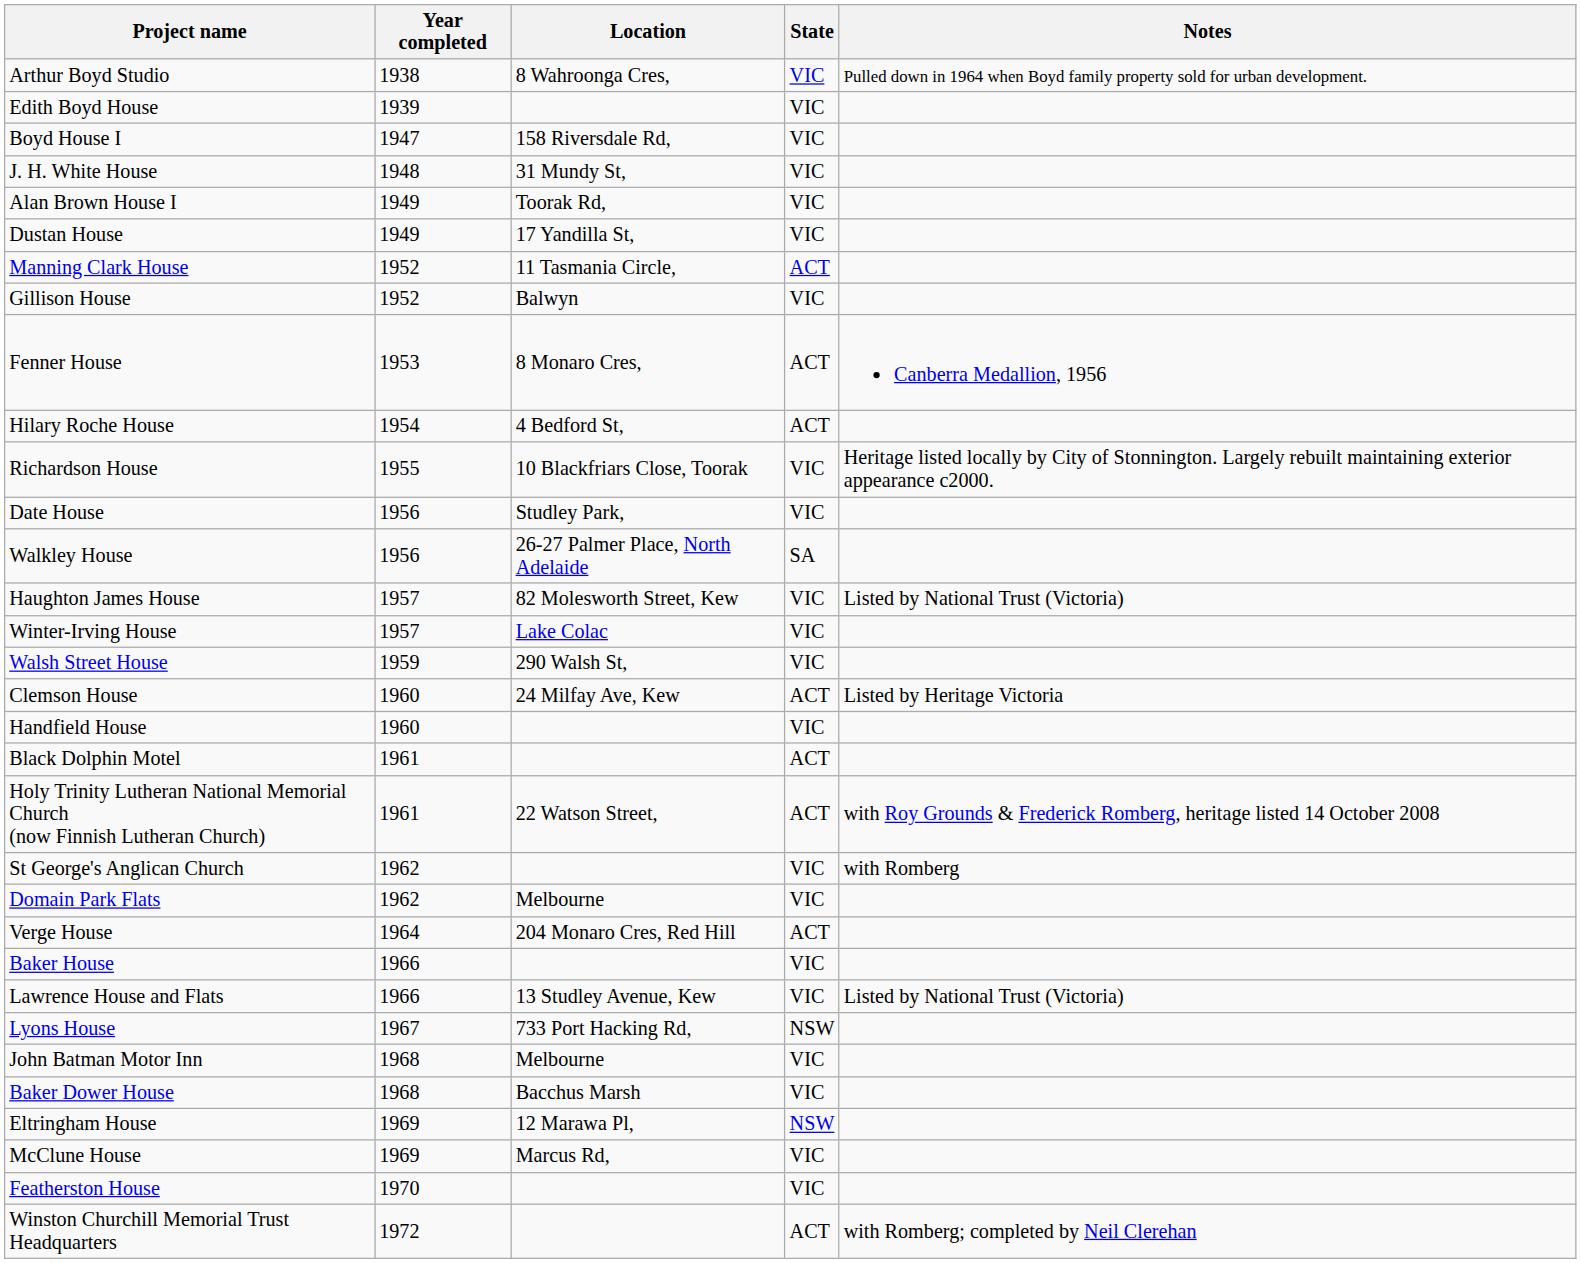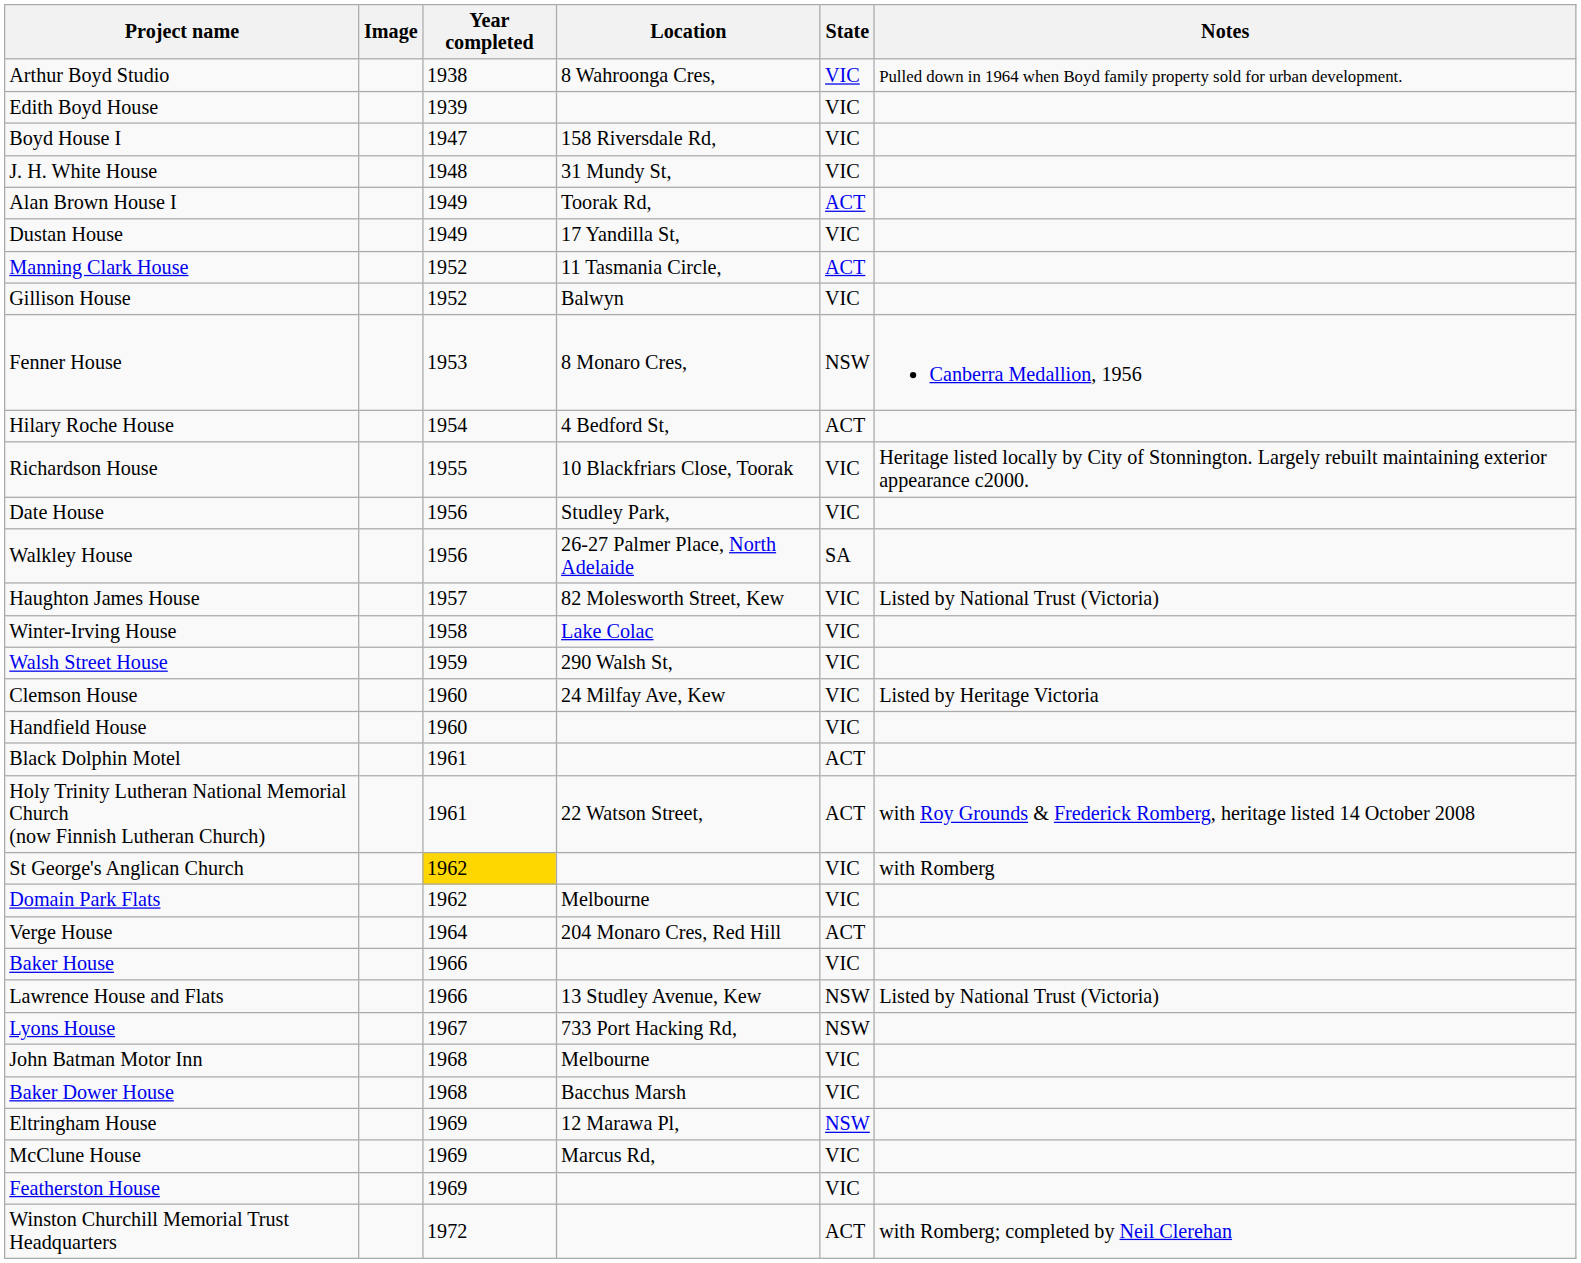 <table class="wikitable sortable">
 <tr>
 <th>Project name</th>
+<th>Image</th>
 <th>Year completed</th>
 <th>Location</th>
 <th>State</th>
 <th>Notes</th>
 </tr>
 <tr>
 <td>Arthur Boyd Studio</td>
+<td></td>
 <td>1938</td>
 <td>8 Wahroonga Cres, </td>
 <td><a href='#'>VIC</a></td>
 <td><small>Pulled down in 1964 when Boyd family property sold for urban development.</small></td>
 </tr>
 <tr>
 <td>Edith Boyd House</td>
+<td></td>
 <td>1939</td>
 <td></td>
 <td>VIC</td>
 <td></td>
 </tr>
 <tr>
 <td>Boyd House I</td>
+<td></td>
 <td>1947</td>
 <td>158 Riversdale Rd, </td>
 <td>VIC</td>
 <td></td>
 </tr>
 <tr>
 <td>J. H. White House</td>
+<td></td>
 <td>1948</td>
 <td>31 Mundy St, </td>
 <td>VIC</td>
 <td></td>
 </tr>
 <tr>
 <td>Alan Brown House I</td>
+<td></td>
 <td>1949</td>
 <td>Toorak Rd, </td>
-<td>VIC</td>
+<td><a href='#'>ACT</a></td>
 <td></td>
 </tr>
 <tr>
 <td>Dustan House</td>
+<td></td>
 <td>1949</td>
 <td>17 Yandilla St, </td>
 <td>VIC</td>
 <td></td>
 </tr>
 <tr>
 <td><a href='#'>Manning Clark House</a></td>
+<td></td>
 <td>1952</td>
 <td>11 Tasmania Circle, </td>
 <td><a href='#'>ACT</a></td>
 <td></td>
 </tr>
 <tr>
 <td>Gillison House</td>
+<td></td>
 <td>1952</td>
 <td>Balwyn</td>
 <td>VIC</td>
 <td></td>
 </tr>
 <tr>
 <td>Fenner House</td>
+<td></td>
 <td>1953</td>
 <td>8 Monaro Cres, </td>
-<td>ACT</td>
+<td>NSW</td>
 <td><br><ul><li><a href='#'>Canberra Medallion</a>, 1956</li></ul></td>
 </tr>
 <tr>
 <td>Hilary Roche House</td>
+<td></td>
 <td>1954</td>
 <td>4 Bedford St, </td>
 <td>ACT</td>
 <td></td>
 </tr>
 <tr>
 <td>Richardson House</td>
+<td></td>
 <td>1955</td>
 <td>10 Blackfriars Close, Toorak</td>
 <td>VIC</td>
 <td>Heritage listed locally by City of Stonnington. Largely rebuilt maintaining exterior appearance c2000.</td>
 </tr>
 <tr>
 <td>Date House</td>
+<td></td>
 <td>1956</td>
 <td>Studley Park, </td>
 <td>VIC</td>
 <td></td>
 </tr>
 <tr>
 <td>Walkley House</td>
+<td></td>
 <td>1956</td>
 <td>26-27 Palmer Place, <a href='#'>North Adelaide</a></td>
 <td>SA</td>
 <td></td>
 </tr>
 <tr>
 <td>Haughton James House</td>
+<td></td>
 <td>1957</td>
 <td>82 Molesworth Street, Kew</td>
 <td>VIC</td>
 <td>Listed by National Trust (Victoria)</td>
 </tr>
 <tr>
 <td>Winter-Irving House</td>
-<td>1957</td>
+<td></td>
+<td>1958</td>
 <td><a href='#'>Lake Colac</a></td>
 <td>VIC</td>
 <td></td>
 </tr>
 <tr>
 <td><a href='#'>Walsh Street House</a></td>
+<td></td>
 <td>1959</td>
 <td>290 Walsh St, </td>
 <td>VIC</td>
 <td></td>
 </tr>
 <tr>
 <td>Clemson House</td>
+<td></td>
 <td>1960</td>
 <td>24 Milfay Ave, Kew</td>
-<td>ACT</td>
+<td>VIC</td>
 <td>Listed by Heritage Victoria</td>
 </tr>
 <tr>
 <td>Handfield House</td>
+<td></td>
 <td>1960</td>
 <td></td>
 <td>VIC</td>
 <td></td>
 </tr>
 <tr>
 <td>Black Dolphin Motel</td>
+<td></td>
 <td>1961</td>
 <td></td>
 <td>ACT</td>
 <td></td>
 </tr>
 <tr>
 <td>Holy Trinity Lutheran National Memorial Church <br>(now Finnish Lutheran Church)</td>
+<td></td>
 <td>1961</td>
 <td>22 Watson Street, </td>
 <td>ACT</td>
 <td>with <a href='#'>Roy Grounds</a> & <a href='#'>Frederick Romberg</a>, heritage listed 14 October 2008</td>
 </tr>
 <tr>
 <td>St George's Anglican Church</td>
-<td>1962</td>
+<td></td>
+<td style="background: gold;">1962</td>
 <td></td>
 <td>VIC</td>
 <td>with Romberg</td>
 </tr>
 <tr>
 <td><a href='#'>Domain Park Flats</a></td>
+<td></td>
 <td>1962</td>
 <td>Melbourne</td>
 <td>VIC</td>
 <td></td>
 </tr>
 <tr>
 <td>Verge House</td>
+<td></td>
 <td>1964</td>
 <td>204 Monaro Cres, Red Hill</td>
 <td>ACT</td>
 <td></td>
 </tr>
 <tr>
 <td><a href='#'>Baker House</a></td>
+<td></td>
 <td>1966</td>
 <td></td>
 <td>VIC</td>
 <td></td>
 </tr>
 <tr>
 <td>Lawrence House and Flats</td>
+<td></td>
 <td>1966</td>
 <td>13 Studley Avenue, Kew</td>
-<td>VIC</td>
+<td>NSW</td>
 <td>Listed by National Trust (Victoria)</td>
 </tr>
 <tr>
 <td><a href='#'>Lyons House</a></td>
+<td></td>
 <td>1967</td>
 <td>733 Port Hacking Rd, </td>
 <td>NSW</td>
 <td></td>
 </tr>
 <tr>
 <td>John Batman Motor Inn</td>
+<td></td>
 <td>1968</td>
 <td>Melbourne</td>
 <td>VIC</td>
 <td></td>
 </tr>
 <tr>
 <td><a href='#'>Baker Dower House</a></td>
+<td></td>
 <td>1968</td>
 <td>Bacchus Marsh</td>
 <td>VIC</td>
 <td></td>
 </tr>
 <tr>
 <td>Eltringham House</td>
+<td></td>
 <td>1969</td>
 <td>12 Marawa Pl, </td>
 <td><a href='#'>NSW</a></td>
 <td></td>
 </tr>
 <tr>
 <td>McClune House</td>
+<td></td>
 <td>1969</td>
 <td>Marcus Rd, </td>
 <td>VIC</td>
 <td></td>
 </tr>
 <tr>
 <td><a href='#'>Featherston House</a></td>
-<td>1970</td>
+<td></td>
+<td>1969</td>
 <td></td>
 <td>VIC</td>
 <td></td>
 </tr>
 <tr>
 <td>Winston Churchill Memorial Trust Headquarters</td>
+<td></td>
 <td>1972</td>
 <td></td>
 <td>ACT</td>
 <td>with Romberg; completed by <a href='#'>Neil Clerehan</a></td>
 </tr>
 </table>
